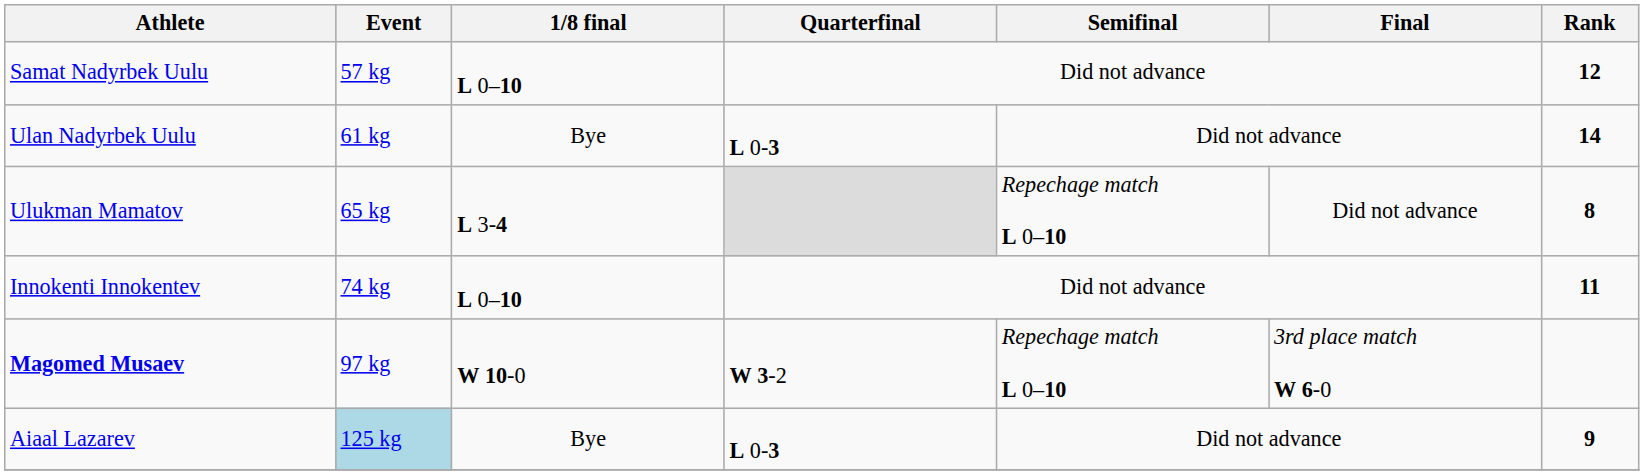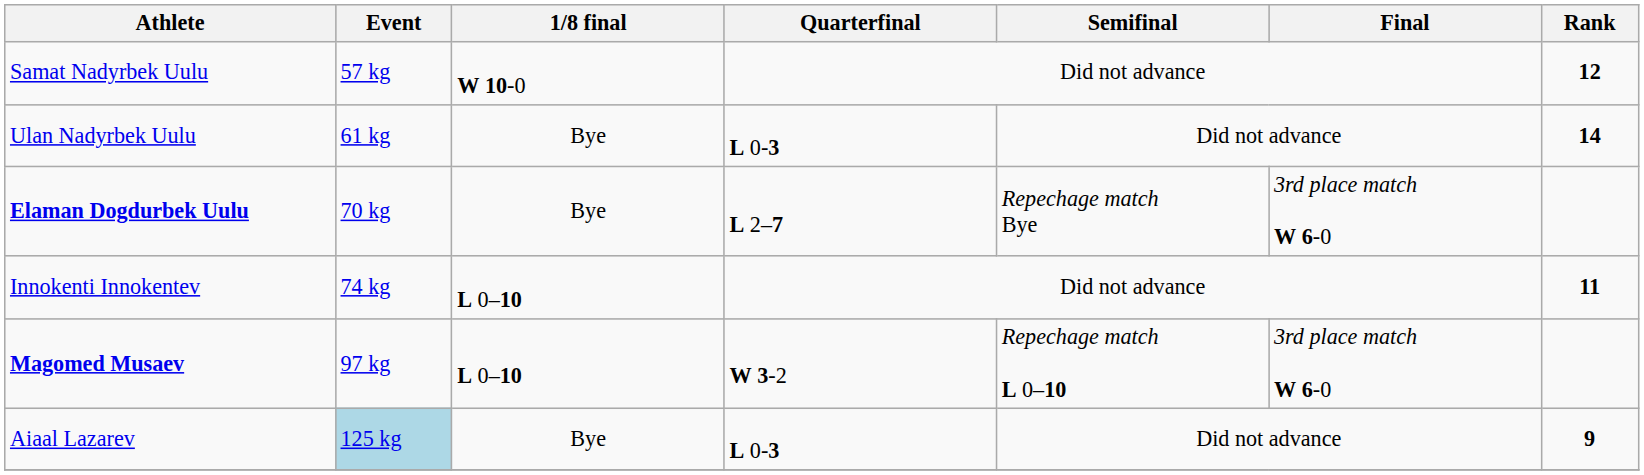 <table class="wikitable" width="84%" style="text-align:left; font-size:90%">
 <tr>
 <th width="17%">Athlete</th>
 <th width="6%">Event</th>
 <th width="14%">1/8 final</th>
 <th width="14%">Quarterfinal</th>
 <th width="14%">Semifinal</th>
 <th width="14%">Final</th>
 <th width="5%">Rank</th>
 </tr>
 <tr>
 <td><a href='#'>Samat Nadyrbek Uulu</a></td>
 <td><a href='#'>57 kg</a></td>
-<td><br><strong>L</strong> 0–<strong>10</strong></td>
+<td><br><strong>W</strong> <strong>10</strong>-0</td>
 <td align=center colspan=3>Did not advance</td>
 <td align=center><strong>12</strong></td>
 </tr>
 <tr>
 <td><a href='#'>Ulan Nadyrbek Uulu</a></td>
 <td><a href='#'>61 kg</a></td>
 <td align=center>Bye</td>
 <td><br><strong>L</strong> 0-<strong>3</strong></td>
 <td align=center colspan=2>Did not advance</td>
 <td align=center><strong>14</strong></td>
 </tr>
 <tr>
-<td><a href='#'>Ulukman Mamatov</a></td>
-<td><a href='#'>65 kg</a></td>
-<td><br><strong>L</strong> 3-<strong>4</strong></td>
-<td bgcolor=#DCDCDC></td>
-<td><em> Repechage match</em><br><br><strong>L</strong> 0–<strong>10</strong></td>
-<td align=center>Did not advance</td>
-<td align=center><strong>8</strong></td>
+<td><strong><a href='#'>Elaman Dogdurbek Uulu</a></strong></td>
+<td><a href='#'>70 kg</a></td>
+<td align=center>Bye</td>
+<td><br><strong>L</strong> 2–<strong>7</strong></td>
+<td><em> Repechage match</em><br>Bye</td>
+<td><em> 3rd place match</em><br><br><strong>W</strong> <strong>6</strong>-0</td>
+<td align=center><strong></strong></td>
 </tr>
 <tr>
 <td><a href='#'>Innokenti Innokentev</a></td>
 <td><a href='#'>74 kg</a></td>
 <td><br><strong>L</strong> 0–<strong>10</strong></td>
 <td align=center colspan=3>Did not advance</td>
 <td align=center><strong>11</strong></td>
 </tr>
 <tr>
 <td><strong><a href='#'>Magomed Musaev</a></strong></td>
 <td><a href='#'>97 kg</a></td>
-<td><br><strong>W</strong> <strong>10</strong>-0</td>
+<td><br><strong>L</strong> 0–<strong>10</strong></td>
 <td><br><strong>W</strong> <strong>3</strong>-2</td>
 <td><em> Repechage match</em><br><br><strong>L</strong> 0–<strong>10</strong></td>
 <td><em> 3rd place match</em><br><br><strong>W</strong> <strong>6</strong>-0</td>
 <td align=center><strong></strong></td>
 </tr>
 <tr>
 <td><a href='#'>Aiaal Lazarev</a></td>
 <td style="background: lightblue;"><a href='#'>125 kg</a></td>
 <td align=center>Bye</td>
 <td><br><strong>L</strong> 0-<strong>3</strong></td>
 <td align=center colspan=2>Did not advance</td>
 <td align=center><strong>9</strong></td>
 </tr>
 <tr>
 </tr>
 </table>
